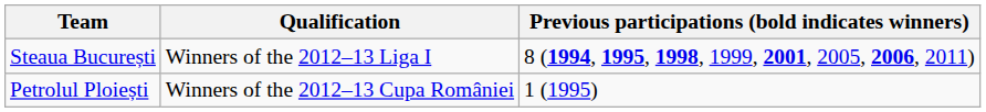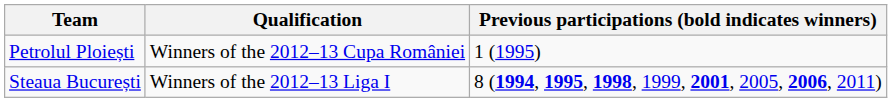 <table class="wikitable">
 <tr>
 <th>Team</th>
 <th>Qualification</th>
 <th>Previous participations (bold indicates winners)</th>
 </tr>
 <tr>
+<td><a href='#'>Petrolul Ploiești</a></td>
+<td>Winners of the <a href='#'>2012–13 Cupa României</a></td>
+<td>1 (<a href='#'>1995</a>)</td>
+</tr>
+<tr>
 <td><a href='#'>Steaua București</a></td>
 <td>Winners of the <a href='#'>2012–13 Liga I</a></td>
 <td>8 (<strong><a href='#'>1994</a></strong>, <strong><a href='#'>1995</a></strong>, <strong><a href='#'>1998</a></strong>, <a href='#'>1999</a>, <strong><a href='#'>2001</a></strong>, <a href='#'>2005</a>, <strong><a href='#'>2006</a></strong>, <a href='#'>2011</a>)</td>
 </tr>
-<tr>
-<td><a href='#'>Petrolul Ploiești</a></td>
-<td>Winners of the <a href='#'>2012–13 Cupa României</a></td>
-<td>1 (<a href='#'>1995</a>)</td>
-</tr>
 </table>
